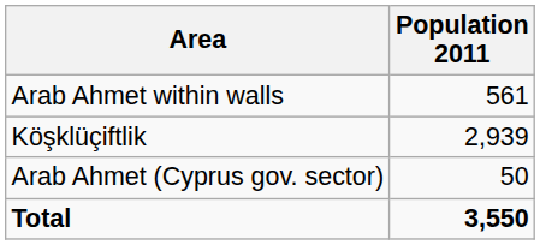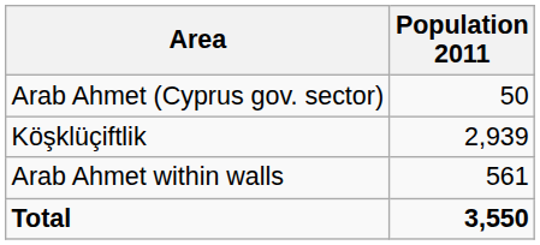 <table class="wikitable sortable">
 <tr>
 <th scope="col">Area</th>
 <th scope="col">Population<br> 2011</th>
 </tr>
 <tr>
-<td align="left">Arab Ahmet within walls</td>
-<td align="right">561</td>
+<td align="left">Arab Ahmet (Cyprus gov. sector)</td>
+<td align="right">50</td>
 </tr>
 <tr>
 <td align="left">Köşklüçiftlik</td>
 <td align="right">2,939</td>
 </tr>
 <tr>
-<td align="left">Arab Ahmet (Cyprus gov. sector)</td>
-<td align="right">50</td>
+<td align="left">Arab Ahmet within walls</td>
+<td align="right">561</td>
 </tr>
 <tr>
 <td align="left"><strong>Total</strong></td>
 <td align="right"><strong>3,550</strong></td>
 </tr>
 </table>
